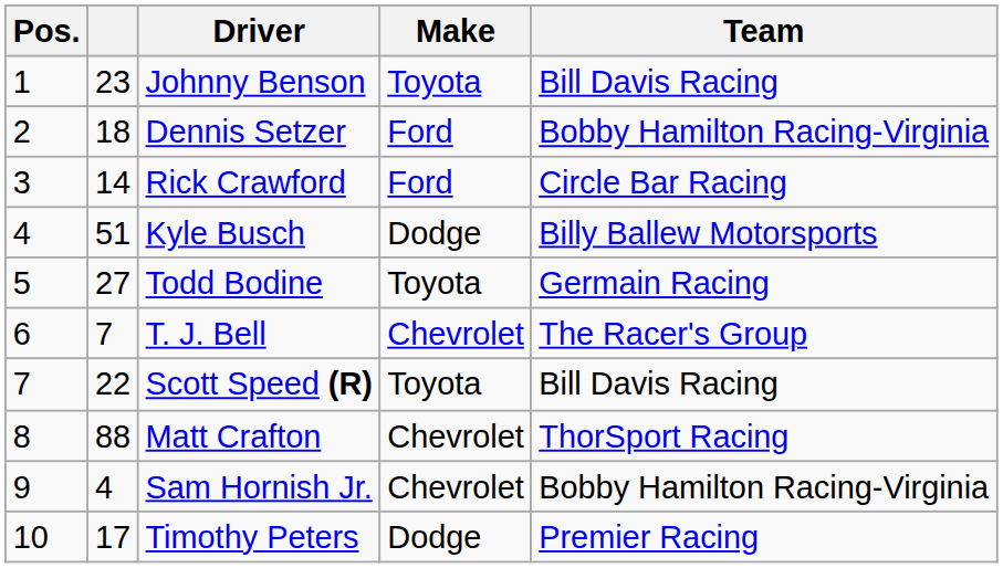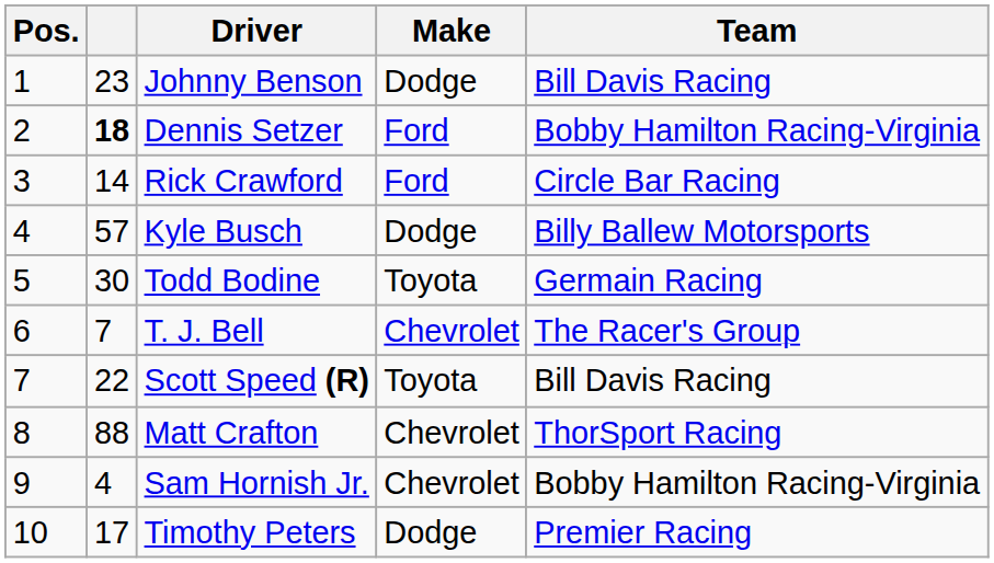 <table class="wikitable" style="font-size: 95%;">
 <tr>
 <th>Pos.</th>
 <th></th>
 <th>Driver</th>
 <th>Make</th>
 <th>Team</th>
 </tr>
 <tr>
 <td>1</td>
 <td>23</td>
 <td><a href='#'>Johnny Benson</a></td>
-<td><a href='#'>Toyota</a></td>
+<td>Dodge</td>
 <td><a href='#'>Bill Davis Racing</a></td>
 </tr>
 <tr>
 <td>2</td>
-<td>18</td>
+<td><strong>18</strong></td>
 <td><a href='#'>Dennis Setzer</a></td>
 <td><a href='#'>Ford</a></td>
 <td><a href='#'>Bobby Hamilton Racing-Virginia</a></td>
 </tr>
 <tr>
 <td>3</td>
 <td>14</td>
 <td><a href='#'>Rick Crawford</a></td>
 <td><a href='#'>Ford</a></td>
 <td><a href='#'>Circle Bar Racing</a></td>
 </tr>
 <tr>
 <td>4</td>
-<td>51</td>
+<td>57</td>
 <td><a href='#'>Kyle Busch</a></td>
 <td>Dodge</td>
 <td><a href='#'>Billy Ballew Motorsports</a></td>
 </tr>
 <tr>
 <td>5</td>
-<td>27</td>
+<td>30</td>
 <td><a href='#'>Todd Bodine</a></td>
 <td>Toyota</td>
 <td><a href='#'>Germain Racing</a></td>
 </tr>
 <tr>
 <td>6</td>
 <td>7</td>
 <td><a href='#'>T. J. Bell</a></td>
 <td><a href='#'>Chevrolet</a></td>
 <td><a href='#'>The Racer's Group</a></td>
 </tr>
 <tr>
 <td>7</td>
 <td>22</td>
 <td><a href='#'>Scott Speed</a> <strong>(R)</strong></td>
 <td>Toyota</td>
 <td>Bill Davis Racing</td>
 </tr>
 <tr>
 <td>8</td>
 <td>88</td>
 <td><a href='#'>Matt Crafton</a></td>
 <td>Chevrolet</td>
 <td><a href='#'>ThorSport Racing</a></td>
 </tr>
 <tr>
 <td>9</td>
 <td>4</td>
 <td><a href='#'>Sam Hornish Jr.</a></td>
 <td>Chevrolet</td>
 <td>Bobby Hamilton Racing-Virginia</td>
 </tr>
 <tr>
 <td>10</td>
 <td>17</td>
 <td><a href='#'>Timothy Peters</a></td>
 <td>Dodge</td>
 <td><a href='#'>Premier Racing</a></td>
 </tr>
 </table>
